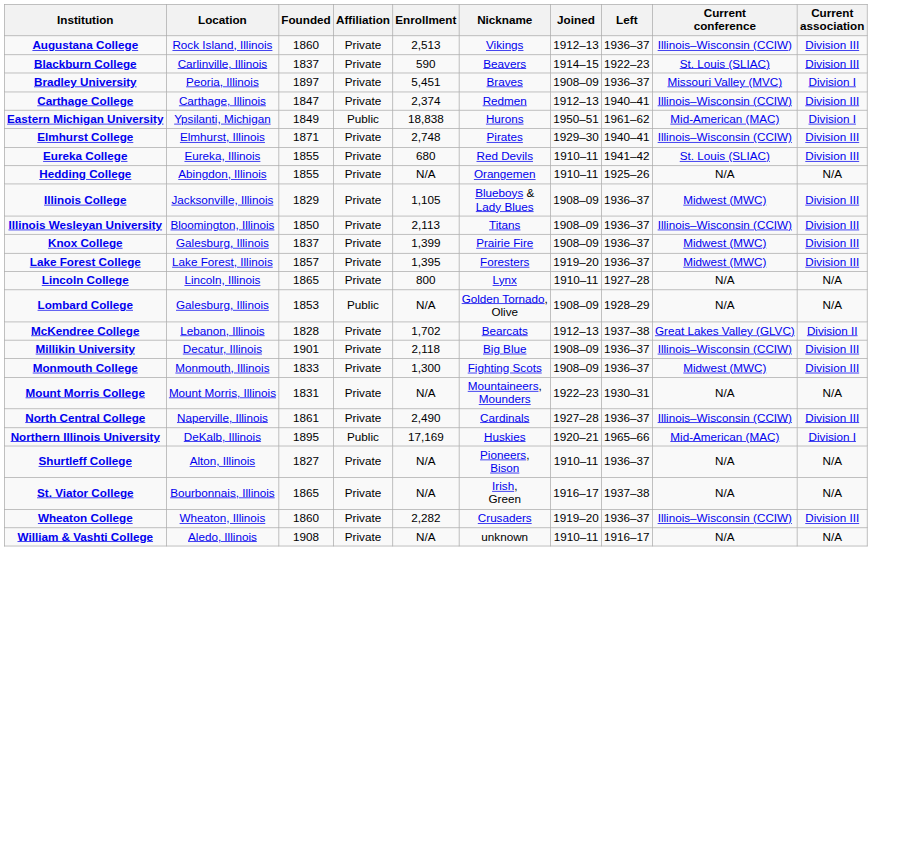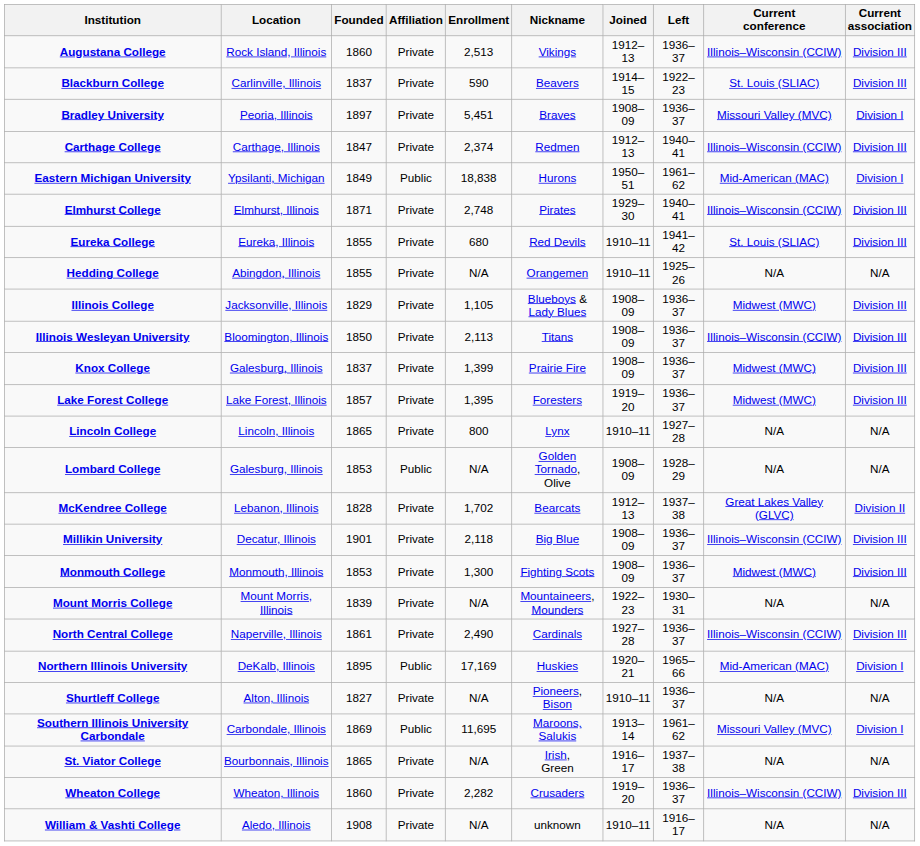 <table class="wikitable sortable" style="text-align:center">
 <tr>
 <th>Institution</th>
 <th>Location</th>
 <th>Founded</th>
 <th>Affiliation</th>
 <th>Enrollment</th>
 <th>Nickname</th>
 <th>Joined</th>
 <th>Left</th>
 <th>Current<br>conference</th>
 <th>Current<br>association</th>
 </tr>
 <tr>
 <td><strong><a href='#'>Augustana College</a></strong></td>
 <td><a href='#'>Rock Island, Illinois</a></td>
 <td>1860</td>
 <td>Private</td>
 <td>2,513</td>
 <td><a href='#'>Vikings</a></td>
 <td>1912–13</td>
 <td>1936–37</td>
 <td><a href='#'>Illinois–Wisconsin (CCIW)</a></td>
 <td><a href='#'>Division III</a></td>
 </tr>
 <tr>
 <td><strong><a href='#'>Blackburn College</a></strong></td>
 <td><a href='#'>Carlinville, Illinois</a></td>
 <td>1837</td>
 <td>Private</td>
 <td>590</td>
 <td><a href='#'>Beavers</a></td>
 <td>1914–15</td>
 <td>1922–23</td>
 <td><a href='#'>St. Louis (SLIAC)</a></td>
 <td><a href='#'>Division III</a></td>
 </tr>
 <tr>
 <td><strong><a href='#'>Bradley University</a></strong></td>
 <td><a href='#'>Peoria, Illinois</a></td>
 <td>1897</td>
 <td>Private</td>
 <td>5,451</td>
 <td><a href='#'>Braves</a></td>
 <td>1908–09</td>
 <td>1936–37</td>
 <td><a href='#'>Missouri Valley (MVC)</a></td>
 <td><a href='#'>Division I</a></td>
 </tr>
 <tr>
 <td><strong><a href='#'>Carthage College</a></strong></td>
 <td><a href='#'>Carthage, Illinois</a></td>
 <td>1847</td>
 <td>Private</td>
 <td>2,374</td>
 <td><a href='#'>Redmen</a></td>
 <td>1912–13</td>
 <td>1940–41</td>
 <td><a href='#'>Illinois–Wisconsin (CCIW)</a></td>
 <td><a href='#'>Division III</a></td>
 </tr>
 <tr>
 <td><strong><a href='#'>Eastern Michigan University</a></strong></td>
 <td><a href='#'>Ypsilanti, Michigan</a></td>
 <td>1849</td>
 <td>Public</td>
 <td>18,838</td>
 <td><a href='#'>Hurons</a></td>
 <td>1950–51</td>
 <td>1961–62</td>
 <td><a href='#'>Mid-American (MAC)</a></td>
 <td><a href='#'>Division I</a></td>
 </tr>
 <tr>
 <td><strong><a href='#'>Elmhurst College</a></strong></td>
 <td><a href='#'>Elmhurst, Illinois</a></td>
 <td>1871</td>
 <td>Private</td>
 <td>2,748</td>
 <td><a href='#'>Pirates</a></td>
 <td>1929–30</td>
 <td>1940–41</td>
 <td><a href='#'>Illinois–Wisconsin (CCIW)</a></td>
 <td><a href='#'>Division III</a></td>
 </tr>
 <tr>
 <td><strong><a href='#'>Eureka College</a></strong></td>
 <td><a href='#'>Eureka, Illinois</a></td>
 <td>1855</td>
 <td>Private</td>
 <td>680</td>
 <td><a href='#'>Red Devils</a></td>
 <td>1910–11</td>
 <td>1941–42</td>
 <td><a href='#'>St. Louis (SLIAC)</a></td>
 <td><a href='#'>Division III</a></td>
 </tr>
 <tr>
 <td><strong><a href='#'>Hedding College</a></strong></td>
 <td><a href='#'>Abingdon, Illinois</a></td>
 <td>1855</td>
 <td>Private</td>
 <td>N/A</td>
 <td><a href='#'>Orangemen</a></td>
 <td>1910–11</td>
 <td>1925–26</td>
 <td>N/A</td>
 <td>N/A</td>
 </tr>
 <tr>
 <td><strong><a href='#'>Illinois College</a></strong></td>
 <td><a href='#'>Jacksonville, Illinois</a></td>
 <td>1829</td>
 <td>Private</td>
 <td>1,105</td>
 <td><a href='#'>Blueboys</a> &<br><a href='#'>Lady Blues</a></td>
 <td>1908–09</td>
 <td>1936–37</td>
 <td><a href='#'>Midwest (MWC)</a></td>
 <td><a href='#'>Division III</a></td>
 </tr>
 <tr>
 <td><strong><a href='#'>Illinois Wesleyan University</a></strong></td>
 <td><a href='#'>Bloomington, Illinois</a></td>
 <td>1850</td>
 <td>Private</td>
 <td>2,113</td>
 <td><a href='#'>Titans</a></td>
 <td>1908–09</td>
 <td>1936–37</td>
 <td><a href='#'>Illinois–Wisconsin (CCIW)</a></td>
 <td><a href='#'>Division III</a></td>
 </tr>
 <tr>
 <td><strong><a href='#'>Knox College</a></strong></td>
 <td><a href='#'>Galesburg, Illinois</a></td>
 <td>1837</td>
 <td>Private</td>
 <td>1,399</td>
 <td><a href='#'>Prairie Fire</a></td>
 <td>1908–09</td>
 <td>1936–37</td>
 <td><a href='#'>Midwest (MWC)</a></td>
 <td><a href='#'>Division III</a></td>
 </tr>
 <tr>
 <td><strong><a href='#'>Lake Forest College</a></strong></td>
 <td><a href='#'>Lake Forest, Illinois</a></td>
 <td>1857</td>
 <td>Private</td>
 <td>1,395</td>
 <td><a href='#'>Foresters</a></td>
 <td>1919–20</td>
 <td>1936–37</td>
 <td><a href='#'>Midwest (MWC)</a></td>
 <td><a href='#'>Division III</a></td>
 </tr>
 <tr>
 <td><strong><a href='#'>Lincoln College</a></strong></td>
 <td><a href='#'>Lincoln, Illinois</a></td>
 <td>1865</td>
 <td>Private</td>
 <td>800</td>
 <td><a href='#'>Lynx</a></td>
 <td>1910–11</td>
 <td>1927–28</td>
 <td>N/A</td>
 <td>N/A</td>
 </tr>
 <tr>
 <td><strong><a href='#'>Lombard College</a></strong></td>
 <td><a href='#'>Galesburg, Illinois</a></td>
 <td>1853</td>
 <td>Public</td>
 <td>N/A</td>
 <td><a href='#'>Golden Tornado</a>,<br>Olive</td>
 <td>1908–09</td>
 <td>1928–29</td>
 <td>N/A</td>
 <td>N/A</td>
 </tr>
 <tr>
 <td><strong><a href='#'>McKendree College</a></strong></td>
 <td><a href='#'>Lebanon, Illinois</a></td>
 <td>1828</td>
 <td>Private</td>
 <td>1,702</td>
 <td><a href='#'>Bearcats</a></td>
 <td>1912–13</td>
 <td>1937–38</td>
 <td><a href='#'>Great Lakes Valley (GLVC)</a></td>
 <td><a href='#'>Division II</a></td>
 </tr>
 <tr>
 <td><strong><a href='#'>Millikin University</a></strong></td>
 <td><a href='#'>Decatur, Illinois</a></td>
 <td>1901</td>
 <td>Private</td>
 <td>2,118</td>
 <td><a href='#'>Big Blue</a></td>
 <td>1908–09</td>
 <td>1936–37</td>
 <td><a href='#'>Illinois–Wisconsin (CCIW)</a></td>
 <td><a href='#'>Division III</a></td>
 </tr>
 <tr>
 <td><strong><a href='#'>Monmouth College</a></strong></td>
 <td><a href='#'>Monmouth, Illinois</a></td>
-<td>1833</td>
+<td>1853</td>
 <td>Private</td>
 <td>1,300</td>
 <td><a href='#'>Fighting Scots</a></td>
 <td>1908–09</td>
 <td>1936–37</td>
 <td><a href='#'>Midwest (MWC)</a></td>
 <td><a href='#'>Division III</a></td>
 </tr>
 <tr>
 <td><strong><a href='#'>Mount Morris College</a></strong></td>
 <td><a href='#'>Mount Morris, Illinois</a></td>
-<td>1831</td>
+<td>1839</td>
 <td>Private</td>
 <td>N/A</td>
 <td><a href='#'>Mountaineers</a>,<br><a href='#'>Mounders</a></td>
 <td>1922–23</td>
 <td>1930–31</td>
 <td>N/A</td>
 <td>N/A</td>
 </tr>
 <tr>
 <td><strong><a href='#'>North Central College</a></strong></td>
 <td><a href='#'>Naperville, Illinois</a></td>
 <td>1861</td>
 <td>Private</td>
 <td>2,490</td>
 <td><a href='#'>Cardinals</a></td>
 <td>1927–28</td>
 <td>1936–37</td>
 <td><a href='#'>Illinois–Wisconsin (CCIW)</a></td>
 <td><a href='#'>Division III</a></td>
 </tr>
 <tr>
 <td><strong><a href='#'>Northern Illinois University</a></strong></td>
 <td><a href='#'>DeKalb, Illinois</a></td>
 <td>1895</td>
 <td>Public</td>
 <td>17,169</td>
 <td><a href='#'>Huskies</a></td>
 <td>1920–21</td>
 <td>1965–66</td>
 <td><a href='#'>Mid-American (MAC)</a></td>
 <td><a href='#'>Division I</a></td>
 </tr>
 <tr>
 <td><strong><a href='#'>Shurtleff College</a></strong></td>
 <td><a href='#'>Alton, Illinois</a></td>
 <td>1827</td>
 <td>Private</td>
 <td>N/A</td>
 <td><a href='#'>Pioneers</a>,<br><a href='#'>Bison</a></td>
 <td>1910–11</td>
 <td>1936–37</td>
 <td>N/A</td>
 <td>N/A</td>
 </tr>
 <tr>
+<td><strong><a href='#'>Southern Illinois University Carbondale</a></strong></td>
+<td><a href='#'>Carbondale, Illinois</a></td>
+<td>1869</td>
+<td>Public</td>
+<td>11,695</td>
+<td><a href='#'>Maroons,<br>Salukis</a></td>
+<td>1913–14</td>
+<td>1961–62</td>
+<td><a href='#'>Missouri Valley (MVC)</a></td>
+<td><a href='#'>Division I</a></td>
+</tr>
+<tr>
 <td><strong><a href='#'>St. Viator College</a></strong></td>
 <td><a href='#'>Bourbonnais, Illinois</a></td>
 <td>1865</td>
 <td>Private</td>
 <td>N/A</td>
 <td><a href='#'>Irish</a>,<br>Green</td>
 <td>1916–17</td>
 <td>1937–38</td>
 <td>N/A</td>
 <td>N/A</td>
 </tr>
 <tr>
 <td><strong><a href='#'>Wheaton College</a></strong></td>
 <td><a href='#'>Wheaton, Illinois</a></td>
 <td>1860</td>
 <td>Private</td>
 <td>2,282</td>
 <td><a href='#'>Crusaders</a></td>
 <td>1919–20</td>
 <td>1936–37</td>
 <td><a href='#'>Illinois–Wisconsin (CCIW)</a></td>
 <td><a href='#'>Division III</a></td>
 </tr>
 <tr>
 <td><strong><a href='#'>William & Vashti College</a></strong></td>
 <td><a href='#'>Aledo, Illinois</a></td>
 <td>1908</td>
 <td>Private</td>
 <td>N/A</td>
 <td>unknown</td>
 <td>1910–11</td>
 <td>1916–17</td>
 <td>N/A</td>
 <td>N/A</td>
 </tr>
 </table>
